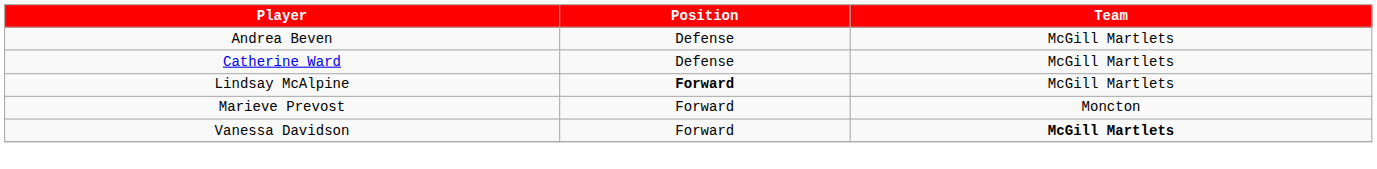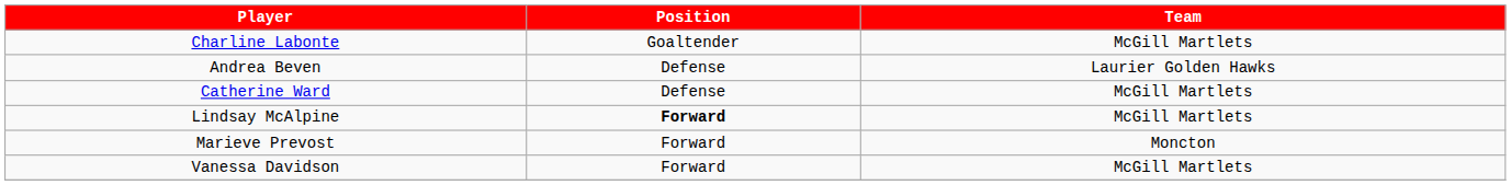 <table class="wikitable" width="80%">
 <tr align="center"  style="background:red;color:white;">
 <td><strong>Player</strong></td>
 <td><strong>Position</strong></td>
 <td><strong>Team</strong></td>
 </tr>
 <tr align="center" bgcolor="">
+<td><a href='#'>Charline Labonte</a></td>
+<td>Goaltender</td>
+<td>McGill Martlets</td>
+</tr>
+<tr align="center" bgcolor="">
 <td>Andrea Beven</td>
 <td>Defense</td>
-<td>McGill Martlets</td>
+<td>Laurier Golden Hawks</td>
 </tr>
 <tr align="center" bgcolor="">
 <td><a href='#'>Catherine Ward</a></td>
 <td>Defense</td>
 <td>McGill Martlets</td>
 </tr>
 <tr align="center" bgcolor="">
 <td>Lindsay McAlpine</td>
 <td><strong>Forward</strong></td>
 <td>McGill Martlets</td>
 </tr>
 <tr align="center" bgcolor="">
 <td>Marieve Prevost</td>
 <td>Forward</td>
 <td>Moncton</td>
 </tr>
 <tr align="center" bgcolor="">
 <td>Vanessa Davidson</td>
 <td>Forward</td>
-<td><strong>McGill Martlets</strong></td>
+<td>McGill Martlets</td>
 </tr>
 <tr align="center" bgcolor="">
 </tr>
 </table>
